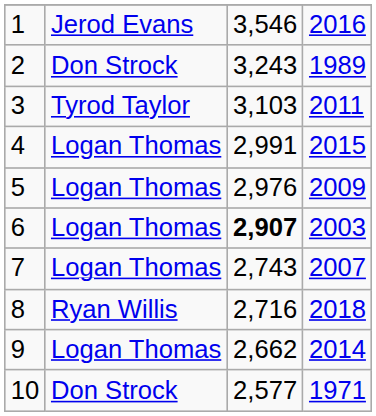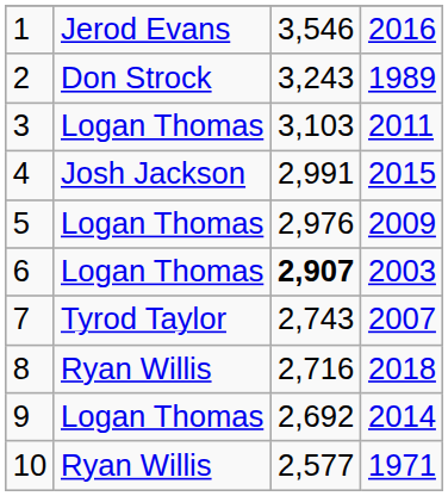 <table class="wikitable">
 <tr>
 </tr>
 <tr>
 <td>1</td>
 <td><a href='#'>Jerod Evans</a></td>
 <td>3,546</td>
 <td><a href='#'>2016</a></td>
 </tr>
 <tr>
 <td>2</td>
 <td><a href='#'>Don Strock</a></td>
 <td>3,243</td>
 <td><a href='#'>1989</a></td>
 </tr>
 <tr>
 <td>3</td>
-<td><a href='#'>Tyrod Taylor</a></td>
+<td><a href='#'>Logan Thomas</a></td>
 <td>3,103</td>
 <td><a href='#'>2011</a></td>
 </tr>
 <tr>
 <td>4</td>
-<td><a href='#'>Logan Thomas</a></td>
+<td><a href='#'>Josh Jackson</a></td>
 <td>2,991</td>
 <td><a href='#'>2015</a></td>
 </tr>
 <tr>
 <td>5</td>
 <td><a href='#'>Logan Thomas</a></td>
 <td>2,976</td>
 <td><a href='#'>2009</a></td>
 </tr>
 <tr>
 <td>6</td>
 <td><a href='#'>Logan Thomas</a></td>
 <td><strong>2,907</strong></td>
 <td><a href='#'>2003</a></td>
 </tr>
 <tr>
 <td>7</td>
-<td><a href='#'>Logan Thomas</a></td>
+<td><a href='#'>Tyrod Taylor</a></td>
 <td>2,743</td>
 <td><a href='#'>2007</a></td>
 </tr>
 <tr>
 <td>8</td>
 <td><a href='#'>Ryan Willis</a></td>
 <td>2,716</td>
 <td><a href='#'>2018</a></td>
 </tr>
 <tr>
 <td>9</td>
 <td><a href='#'>Logan Thomas</a></td>
-<td>2,662</td>
+<td>2,692</td>
 <td><a href='#'>2014</a></td>
 </tr>
 <tr>
 <td>10</td>
-<td><a href='#'>Don Strock</a></td>
+<td><a href='#'>Ryan Willis</a></td>
 <td>2,577</td>
 <td><a href='#'>1971</a></td>
 </tr>
 </table>
